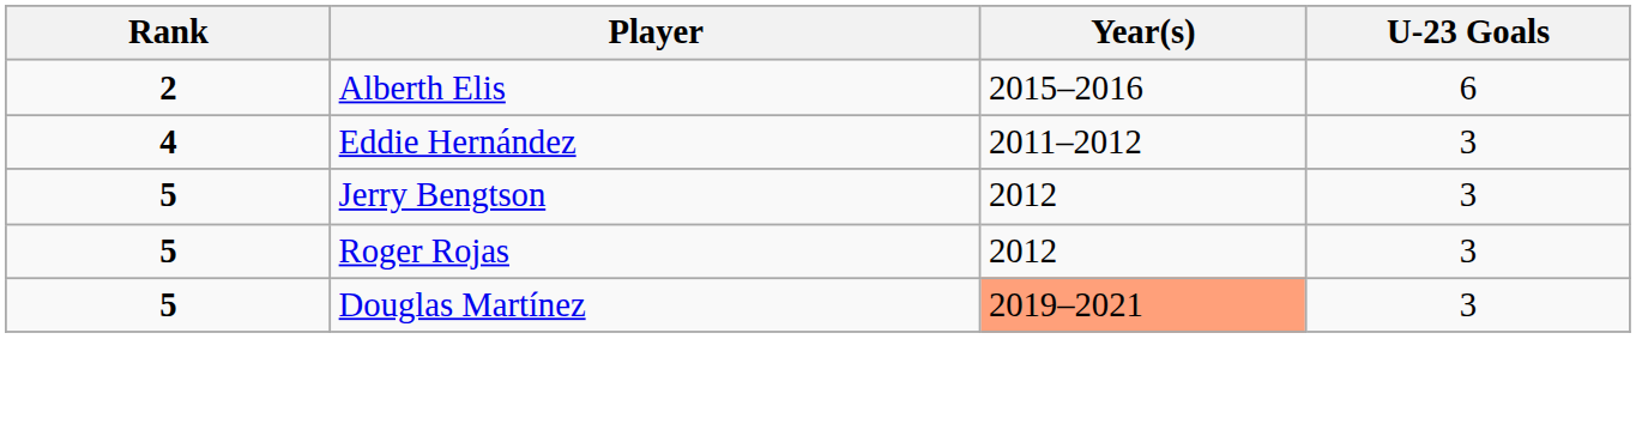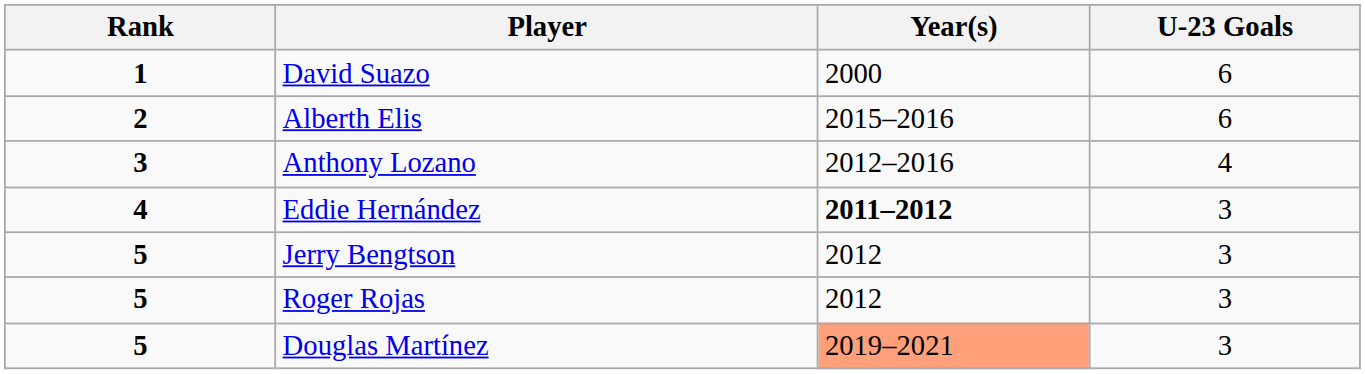 <table class="wikitable" width=60%>
 <tr>
 <th width = 20%>Rank</th>
 <th width = 40%>Player</th>
 <th width = 20%>Year(s)</th>
 <th width = 20%>U-23 Goals</th>
 </tr>
 <tr>
+<td align=center><strong>1</strong></td>
+<td><a href='#'>David Suazo</a></td>
+<td>2000</td>
+<td align=center>6</td>
+</tr>
+<tr>
 <td align=center><strong>2</strong></td>
 <td><a href='#'>Alberth Elis</a></td>
 <td>2015–2016</td>
 <td align=center>6</td>
 </tr>
 <tr>
+<td align=center><strong>3</strong></td>
+<td><a href='#'>Anthony Lozano</a></td>
+<td>2012–2016</td>
+<td align=center>4</td>
+</tr>
+<tr>
 <td align=center><strong>4</strong></td>
 <td><a href='#'>Eddie Hernández</a></td>
-<td>2011–2012</td>
+<td><strong>2011–2012</strong></td>
 <td align=center>3</td>
 </tr>
 <tr>
 <td align=center><strong>5</strong></td>
 <td><a href='#'>Jerry Bengtson</a></td>
 <td>2012</td>
 <td align=center>3</td>
 </tr>
 <tr>
 <td align=center><strong>5</strong></td>
 <td><a href='#'>Roger Rojas</a></td>
 <td>2012</td>
 <td align=center>3</td>
 </tr>
 <tr>
 <td align=center><strong>5</strong></td>
 <td><a href='#'>Douglas Martínez</a></td>
 <td style="background: lightsalmon;">2019–2021</td>
 <td align=center>3</td>
 </tr>
 </table>
